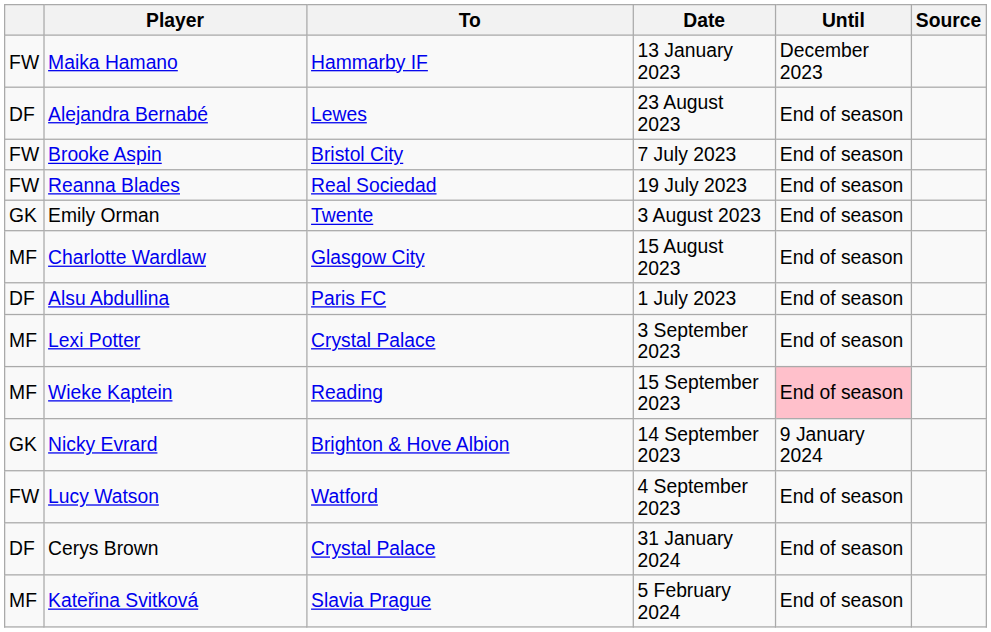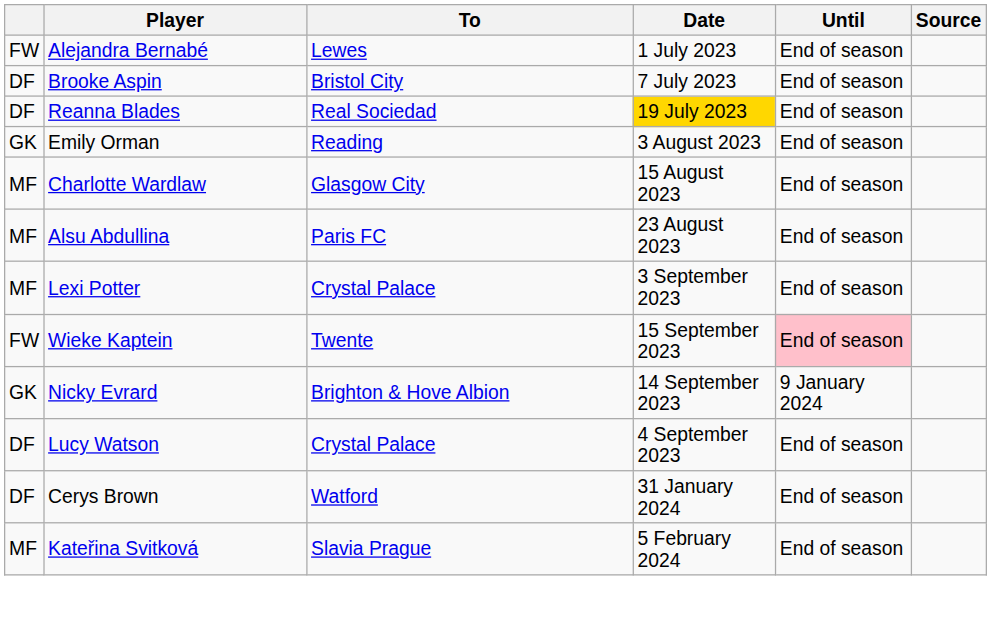 <table class="wikitable plainrowheaders sortable" style="font-size:95%">
 <tr>
 <th></th>
 <th scope="col" style="width:200px;">Player</th>
 <th scope="col" style="width:250px;">To</th>
 <th scope="col" style="width:105px;">Date</th>
 <th scope="col" style="width:100px;">Until</th>
 <th>Source</th>
 </tr>
 <tr>
 <td>FW</td>
-<td> <a href='#'>Maika Hamano</a></td>
-<td> <a href='#'>Hammarby IF</a></td>
-<td>13 January 2023</td>
-<td>December 2023</td>
+<td> <a href='#'>Alejandra Bernabé</a></td>
+<td> <a href='#'>Lewes</a></td>
+<td>1 July 2023</td>
+<td>End of season</td>
 <td></td>
 </tr>
 <tr>
 <td>DF</td>
-<td> <a href='#'>Alejandra Bernabé</a></td>
-<td> <a href='#'>Lewes</a></td>
-<td>23 August 2023</td>
-<td>End of season</td>
-<td></td>
-</tr>
-<tr>
-<td>FW</td>
 <td> <a href='#'>Brooke Aspin</a></td>
 <td> <a href='#'>Bristol City</a></td>
 <td>7 July 2023</td>
 <td>End of season</td>
 <td></td>
 </tr>
 <tr>
-<td>FW</td>
+<td>DF</td>
 <td> <a href='#'>Reanna Blades</a></td>
 <td> <a href='#'>Real Sociedad</a></td>
-<td>19 July 2023</td>
+<td style="background: gold;">19 July 2023</td>
 <td>End of season</td>
 <td></td>
 </tr>
 <tr>
 <td>GK</td>
 <td> Emily Orman</td>
-<td> <a href='#'>Twente</a></td>
+<td> <a href='#'>Reading</a></td>
 <td>3 August 2023</td>
 <td>End of season</td>
 <td></td>
 </tr>
 <tr>
 <td>MF</td>
 <td> <a href='#'>Charlotte Wardlaw</a></td>
 <td> <a href='#'>Glasgow City</a></td>
 <td>15 August 2023</td>
 <td>End of season</td>
 <td></td>
 </tr>
 <tr>
-<td>DF</td>
+<td>MF</td>
 <td> <a href='#'>Alsu Abdullina</a></td>
 <td> <a href='#'>Paris FC</a></td>
-<td>1 July 2023</td>
+<td>23 August 2023</td>
 <td>End of season</td>
 <td></td>
 </tr>
 <tr>
 <td>MF</td>
 <td> <a href='#'>Lexi Potter</a></td>
 <td> <a href='#'>Crystal Palace</a></td>
 <td>3 September 2023</td>
 <td>End of season</td>
 <td></td>
 </tr>
 <tr>
-<td>MF</td>
+<td>FW</td>
 <td> <a href='#'>Wieke Kaptein</a></td>
-<td> <a href='#'>Reading</a></td>
+<td> <a href='#'>Twente</a></td>
 <td>15 September 2023</td>
 <td style="background: pink;">End of season</td>
 <td></td>
 </tr>
 <tr>
 <td>GK</td>
 <td> <a href='#'>Nicky Evrard</a></td>
 <td> <a href='#'>Brighton & Hove Albion</a></td>
 <td>14 September 2023</td>
 <td>9 January 2024</td>
 <td></td>
 </tr>
 <tr>
-<td>FW</td>
+<td>DF</td>
 <td> <a href='#'>Lucy Watson</a></td>
-<td> <a href='#'>Watford</a></td>
+<td> <a href='#'>Crystal Palace</a></td>
 <td>4 September 2023</td>
 <td>End of season</td>
 <td></td>
 </tr>
 <tr>
 <td>DF</td>
 <td> Cerys Brown</td>
-<td> <a href='#'>Crystal Palace</a></td>
+<td> <a href='#'>Watford</a></td>
 <td>31 January 2024</td>
 <td>End of season</td>
 <td></td>
 </tr>
 <tr>
 <td>MF</td>
 <td> <a href='#'>Kateřina Svitková</a></td>
 <td> <a href='#'>Slavia Prague</a></td>
 <td>5 February 2024</td>
 <td>End of season</td>
 <td></td>
 </tr>
 </table>
